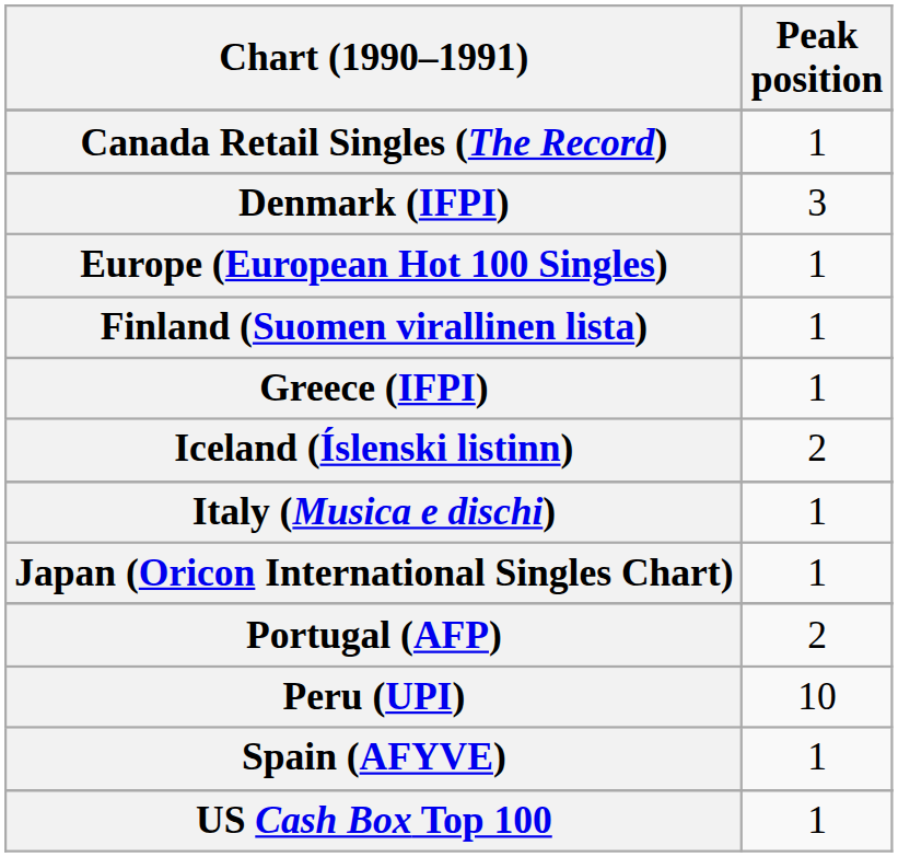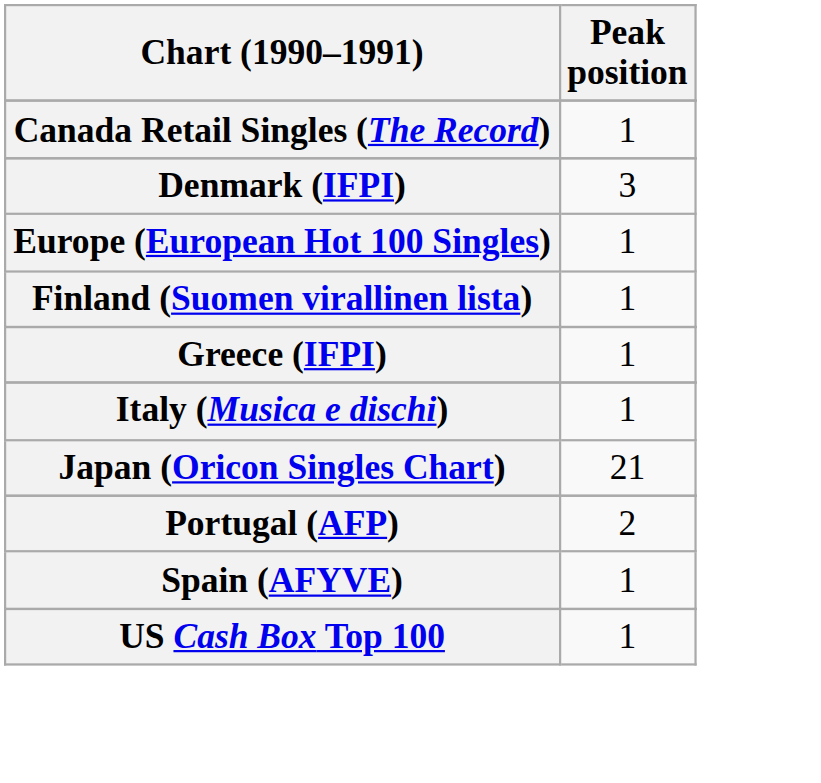 <table class="wikitable sortable plainrowheaders">
 <tr>
 <th scope="col">Chart (1990–1991)</th>
 <th scope="col">Peak<br>position</th>
 </tr>
 <tr>
 </tr>
 <tr>
 </tr>
 <tr>
 </tr>
 <tr>
 </tr>
 <tr>
 </tr>
 <tr>
 <th scope="row">Canada Retail Singles (<em><a href='#'>The Record</a></em>)</th>
 <td style="text-align:center;">1</td>
 </tr>
 <tr>
 </tr>
 <tr>
 <th scope="row">Denmark (<a href='#'>IFPI</a>)</th>
 <td style="text-align:center;">3</td>
 </tr>
 <tr>
 <th scope="row">Europe (<a href='#'>European Hot 100 Singles</a>)</th>
 <td style="text-align:center;">1</td>
 </tr>
 <tr>
 <th scope="row">Finland (<a href='#'>Suomen virallinen lista</a>)</th>
 <td style="text-align:center;">1</td>
 </tr>
 <tr>
 </tr>
 <tr>
 </tr>
 <tr>
 <th scope="row">Greece (<a href='#'>IFPI</a>)</th>
 <td style="text-align:center;">1</td>
 </tr>
 <tr>
-<th scope="row">Iceland (<a href='#'>Íslenski listinn</a>)</th>
-<td style="text-align:center;">2</td>
-</tr>
-<tr>
 </tr>
 <tr>
 <th scope="row">Italy (<em><a href='#'>Musica e dischi</a></em>)</th>
 <td style="text-align:center;">1</td>
 </tr>
 <tr>
-<th scope="row">Japan (<a href='#'>Oricon</a> International Singles Chart)</th>
-<td style="text-align:center;">1</td>
+<th scope="row">Japan (<a href='#'>Oricon Singles Chart</a>)</th>
+<td style="text-align:center;">21</td>
 </tr>
 <tr>
 </tr>
 <tr>
 </tr>
 <tr>
 </tr>
 <tr>
 </tr>
 <tr>
 <th scope="row">Portugal (<a href='#'>AFP</a>)</th>
 <td style="text-align:center;">2</td>
-</tr>
-<tr>
-<th scope="row">Peru (<a href='#'>UPI</a>)</th>
-<td style="text-align:center;">10</td>
 </tr>
 <tr>
 <th scope="row">Spain (<a href='#'>AFYVE</a>)</th>
 <td style="text-align:center;">1</td>
 </tr>
 <tr>
 </tr>
 <tr>
 </tr>
 <tr>
 </tr>
 <tr>
 </tr>
 <tr>
 </tr>
 <tr>
 </tr>
 <tr>
 </tr>
 <tr>
 </tr>
 <tr>
 <th scope="row">US <a href='#'><em>Cash Box</em> Top 100</a></th>
 <td align="center">1</td>
 </tr>
 </table>
